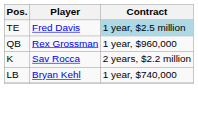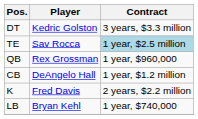 <table class="wikitable">
 <tr>
 <th>Pos.</th>
 <th>Player</th>
 <th>Contract</th>
 </tr>
 <tr>
+<td>DT</td>
+<td><a href='#'>Kedric Golston</a></td>
+<td>3 years, $3.3 million</td>
+</tr>
+<tr>
 <td>TE</td>
-<td><a href='#'>Fred Davis</a></td>
+<td><a href='#'>Sav Rocca</a></td>
 <td style="background: lightblue;">1 year, $2.5 million</td>
 </tr>
 <tr>
 <td>QB</td>
 <td><a href='#'>Rex Grossman</a></td>
 <td>1 year, $960,000</td>
 </tr>
 <tr>
+<td>CB</td>
+<td><a href='#'>DeAngelo Hall</a></td>
+<td>1 year, $1.2 million</td>
+</tr>
+<tr>
 <td>K</td>
-<td><a href='#'>Sav Rocca</a></td>
+<td><a href='#'>Fred Davis</a></td>
 <td>2 years, $2.2 million</td>
 </tr>
 <tr>
 <td>LB</td>
 <td><a href='#'>Bryan Kehl</a></td>
 <td>1 year, $740,000</td>
 </tr>
 <tr>
 </tr>
 </table>
